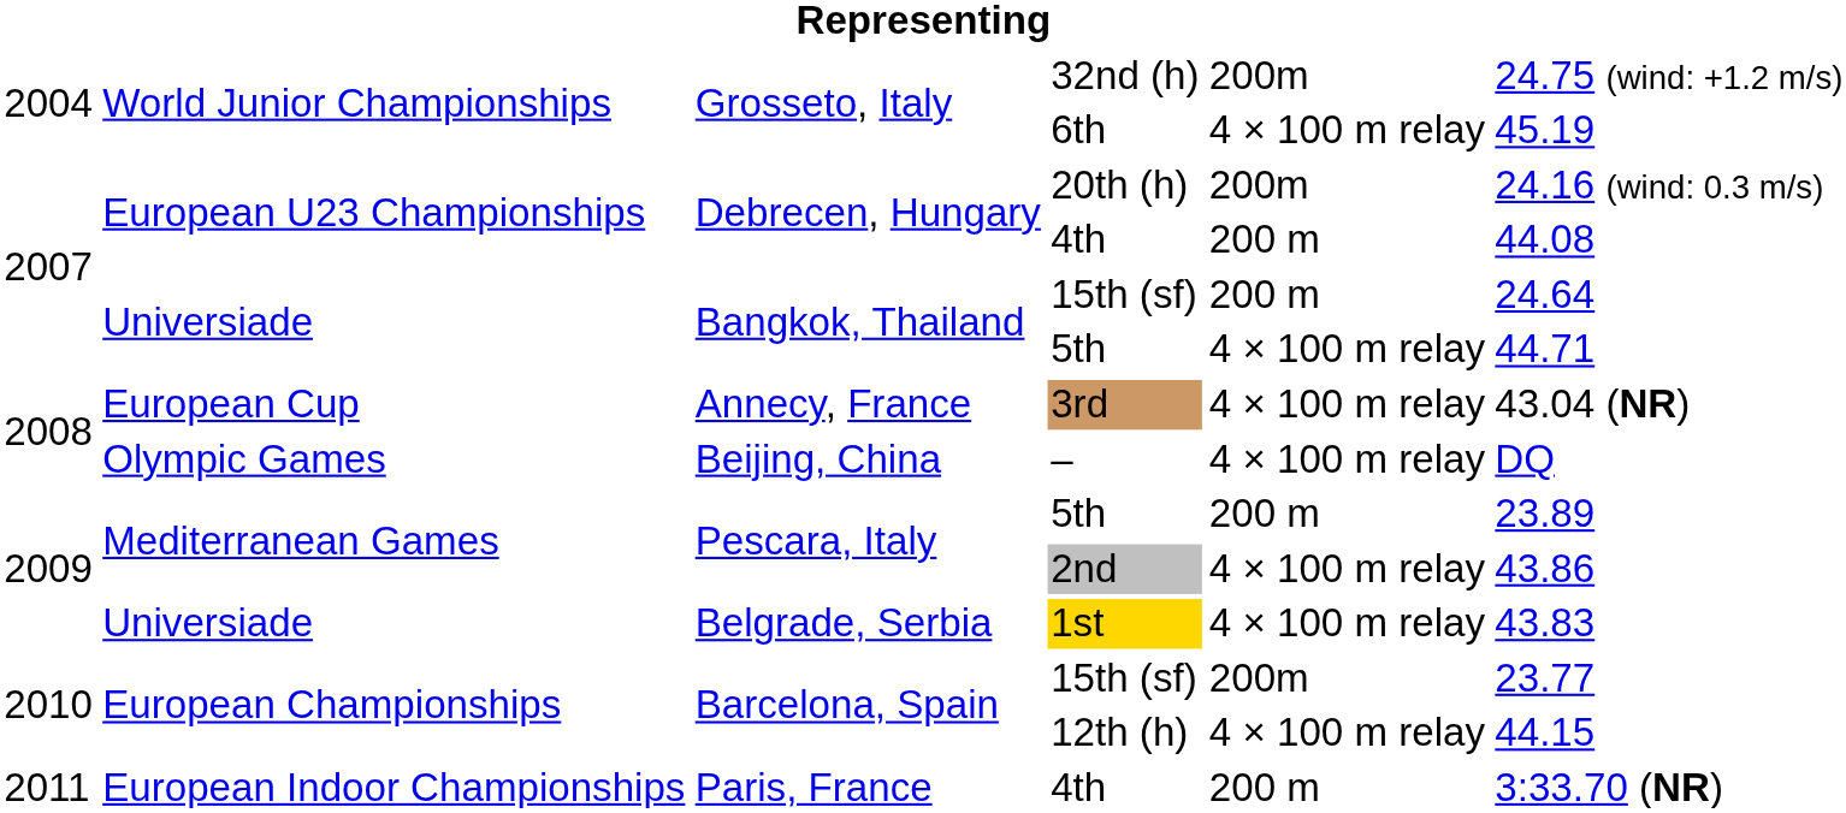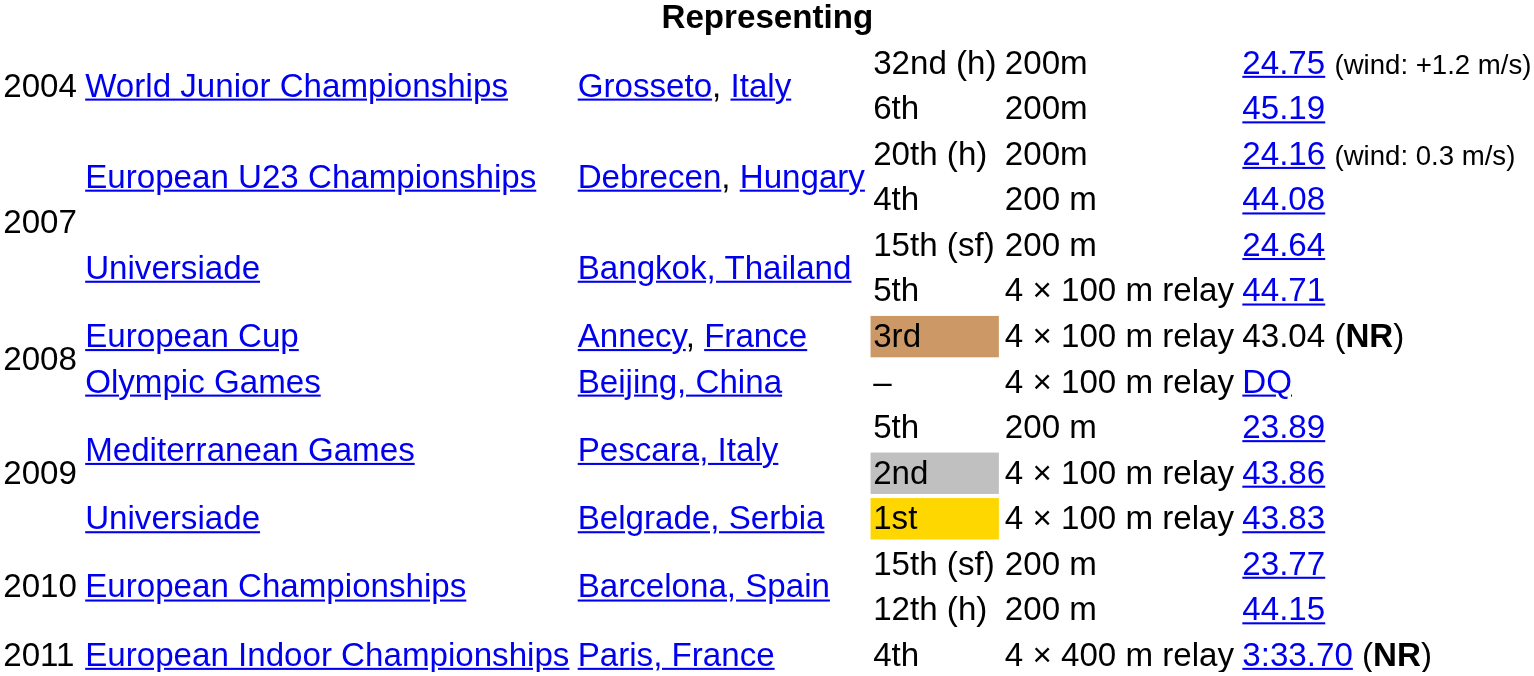 <table>
 <tr>
 <th colspan="6">Representing </th>
 </tr>
 <tr>
 <td rowspan=2>2004</td>
 <td rowspan=2><a href='#'>World Junior Championships</a></td>
 <td rowspan=2><a href='#'>Grosseto</a>, <a href='#'>Italy</a></td>
 <td>32nd (h)</td>
 <td>200m</td>
 <td><a href='#'>24.75</a> <small>(wind: +1.2 m/s)</small></td>
 </tr>
 <tr>
 <td>6th</td>
-<td>4 × 100 m relay</td>
+<td>200m</td>
 <td><a href='#'>45.19</a></td>
 </tr>
 <tr>
 <td rowspan=4>2007</td>
 <td rowspan=2><a href='#'>European U23 Championships</a></td>
 <td rowspan=2><a href='#'>Debrecen</a>, <a href='#'>Hungary</a></td>
 <td>20th (h)</td>
 <td>200m</td>
 <td><a href='#'>24.16</a> <small>(wind: 0.3 m/s)</small></td>
 </tr>
 <tr>
 <td>4th</td>
 <td>200 m</td>
 <td><a href='#'>44.08</a></td>
 </tr>
 <tr>
 <td rowspan=2><a href='#'>Universiade</a></td>
 <td rowspan=2><a href='#'>Bangkok, Thailand</a></td>
 <td>15th (sf)</td>
 <td>200 m</td>
 <td><a href='#'>24.64</a></td>
 </tr>
 <tr>
 <td>5th</td>
 <td>4 × 100 m relay</td>
 <td><a href='#'>44.71</a></td>
 </tr>
 <tr>
 <td rowspan=2>2008</td>
 <td><a href='#'>European Cup</a></td>
 <td><a href='#'>Annecy</a>, <a href='#'>France</a></td>
 <td bgcolor=cc9966>3rd</td>
 <td>4 × 100 m relay</td>
 <td>43.04 (<strong>NR</strong>)</td>
 </tr>
 <tr>
 <td><a href='#'>Olympic Games</a></td>
 <td><a href='#'>Beijing, China</a></td>
 <td>–</td>
 <td>4 × 100 m relay</td>
 <td><a href='#'>DQ</a></td>
 </tr>
 <tr>
 <td rowspan=3>2009</td>
 <td rowspan=2><a href='#'>Mediterranean Games</a></td>
 <td rowspan=2><a href='#'>Pescara, Italy</a></td>
 <td>5th</td>
 <td>200 m</td>
 <td><a href='#'>23.89</a></td>
 </tr>
 <tr>
 <td bgcolor=silver>2nd</td>
 <td>4 × 100 m relay</td>
 <td><a href='#'>43.86</a></td>
 </tr>
 <tr>
 <td><a href='#'>Universiade</a></td>
 <td><a href='#'>Belgrade, Serbia</a></td>
 <td bgcolor="gold">1st</td>
 <td>4 × 100 m relay</td>
 <td><a href='#'>43.83</a></td>
 </tr>
 <tr>
 <td rowspan=2>2010</td>
 <td rowspan=2><a href='#'>European Championships</a></td>
 <td rowspan=2><a href='#'>Barcelona, Spain</a></td>
 <td>15th (sf)</td>
-<td>200m</td>
+<td>200 m</td>
 <td><a href='#'>23.77</a></td>
 </tr>
 <tr>
 <td>12th (h)</td>
-<td>4 × 100 m relay</td>
+<td>200 m</td>
 <td><a href='#'>44.15</a></td>
 </tr>
 <tr>
 <td>2011</td>
 <td><a href='#'>European Indoor Championships</a></td>
 <td><a href='#'>Paris, France</a></td>
 <td>4th</td>
-<td>200 m</td>
+<td>4 × 400 m relay</td>
 <td><a href='#'>3:33.70</a> (<strong>NR</strong>)</td>
 </tr>
 </table>
